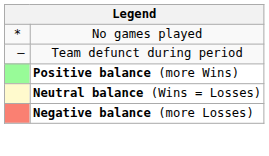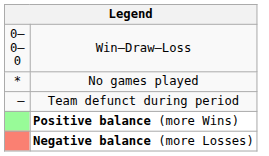 <table class="wikitable" style="text-align: center; font-size:95%;">
 <tr>
 <th style="background-color: #F2F2F2; border: 1px solid #AAAAAA;" colspan="2">Legend</th>
+</tr>
+<tr style="text-align: center">
+<td>0–0–0</td>
+<td>Win–Draw–Loss</td>
 </tr>
 <tr align="center">
 <td>*</td>
 <td>No games played</td>
 </tr>
 <tr align="center">
 <td> —</td>
 <td>Team defunct during period</td>
 </tr>
 <tr align="center">
 <td style="background: PaleGreen;"  width="20"></td>
 <td bgcolor="#ffffff" align="left"><strong>Positive balance</strong> (more Wins)</td>
 </tr>
 <tr align="center">
-<td style="background: LemonChiffon;" width="20"></td>
-<td bgcolor="#ffffff" align="left"><strong>Neutral balance</strong> (Wins = Losses)</td>
-</tr>
-<tr align="center">
 <td style="background: Salmon;" width="20"></td>
 <td bgcolor="#ffffff" align="left"><strong>Negative balance</strong> (more Losses)</td>
 </tr>
 </table>
